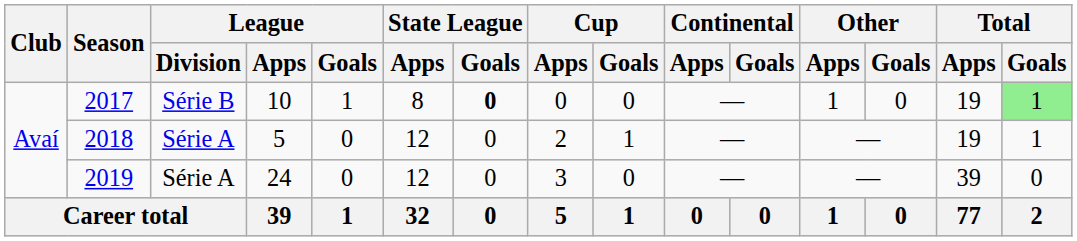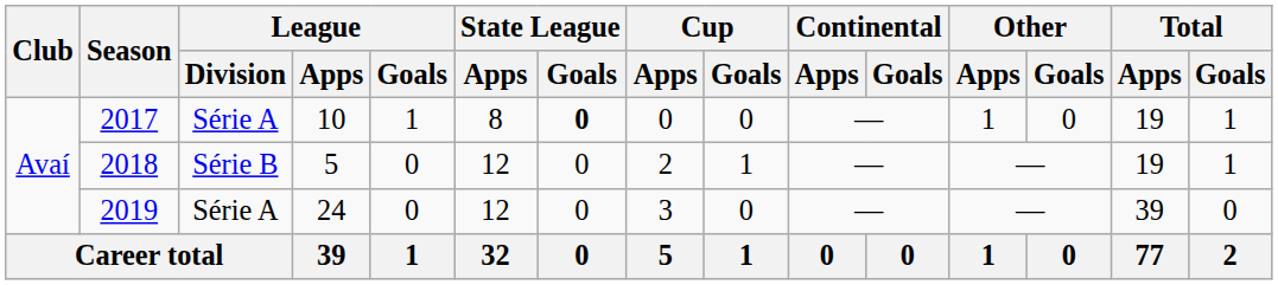 <table class="wikitable" style="text-align: center;">
 <tr>
 <th rowspan="2">Club</th>
 <th rowspan="2">Season</th>
 <th colspan="3">League</th>
 <th colspan="2">State League</th>
 <th colspan="2">Cup</th>
 <th colspan="2">Continental</th>
 <th colspan="2">Other</th>
 <th colspan="2">Total</th>
 </tr>
 <tr>
 <th>Division</th>
 <th>Apps</th>
 <th>Goals</th>
 <th>Apps</th>
 <th>Goals</th>
 <th>Apps</th>
 <th>Goals</th>
 <th>Apps</th>
 <th>Goals</th>
 <th>Apps</th>
 <th>Goals</th>
 <th>Apps</th>
 <th>Goals</th>
 </tr>
 <tr>
 <td rowspan="3"><a href='#'>Avaí</a></td>
 <td><a href='#'>2017</a></td>
-<td><a href='#'>Série B</a></td>
+<td><a href='#'>Série A</a></td>
 <td>10</td>
 <td>1</td>
 <td>8</td>
 <td><strong>0</strong></td>
 <td>0</td>
 <td>0</td>
 <td colspan="2">—</td>
 <td>1</td>
 <td>0</td>
 <td>19</td>
-<td style="background: lightgreen;">1</td>
+<td>1</td>
 </tr>
 <tr>
 <td><a href='#'>2018</a></td>
-<td><a href='#'>Série A</a></td>
+<td><a href='#'>Série B</a></td>
 <td>5</td>
 <td>0</td>
 <td>12</td>
 <td>0</td>
 <td>2</td>
 <td>1</td>
 <td colspan="2">—</td>
 <td colspan="2">—</td>
 <td>19</td>
 <td>1</td>
 </tr>
 <tr>
 <td><a href='#'>2019</a></td>
 <td>Série A</td>
 <td>24</td>
 <td>0</td>
 <td>12</td>
 <td>0</td>
 <td>3</td>
 <td>0</td>
 <td colspan="2">—</td>
 <td colspan="2">—</td>
 <td>39</td>
 <td>0</td>
 </tr>
 <tr>
 <th colspan="3">Career total</th>
 <th>39</th>
 <th>1</th>
 <th>32</th>
 <th>0</th>
 <th>5</th>
 <th>1</th>
 <th>0</th>
 <th>0</th>
 <th>1</th>
 <th>0</th>
 <th>77</th>
 <th>2</th>
 </tr>
 </table>
